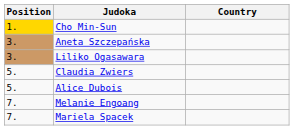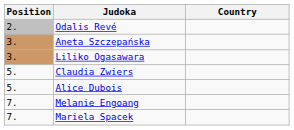 <table class=wikitable>
 <tr>
 <th>Position</th>
 <th width=180>Judoka</th>
 <th width=140>Country</th>
 </tr>
 <tr>
-<td bgcolor=gold>1.</td>
-<td><a href='#'>Cho Min-Sun</a></td>
+<td bgcolor=silver>2.</td>
+<td><a href='#'>Odalis Revé</a></td>
 <td></td>
 </tr>
 <tr>
 <td bgcolor=CC9966>3.</td>
 <td><a href='#'>Aneta Szczepańska</a></td>
 <td></td>
 </tr>
 <tr>
 <td bgcolor=CC9966>3.</td>
 <td><a href='#'>Liliko Ogasawara</a></td>
 <td></td>
 </tr>
 <tr>
 <td>5.</td>
 <td><a href='#'>Claudia Zwiers</a></td>
 <td></td>
 </tr>
 <tr>
 <td>5.</td>
 <td><a href='#'>Alice Dubois</a></td>
 <td></td>
 </tr>
 <tr>
 <td>7.</td>
 <td><a href='#'>Melanie Engoang</a></td>
 <td></td>
 </tr>
 <tr>
 <td>7.</td>
 <td><a href='#'>Mariela Spacek</a></td>
 <td></td>
 </tr>
 </table>
